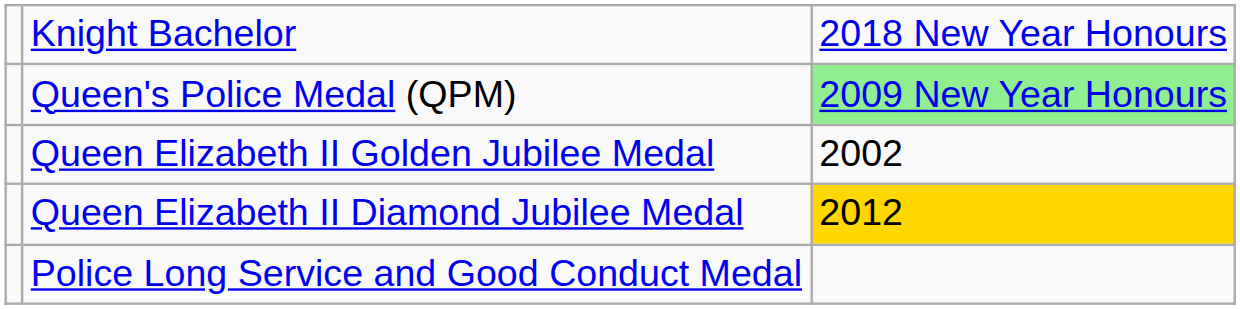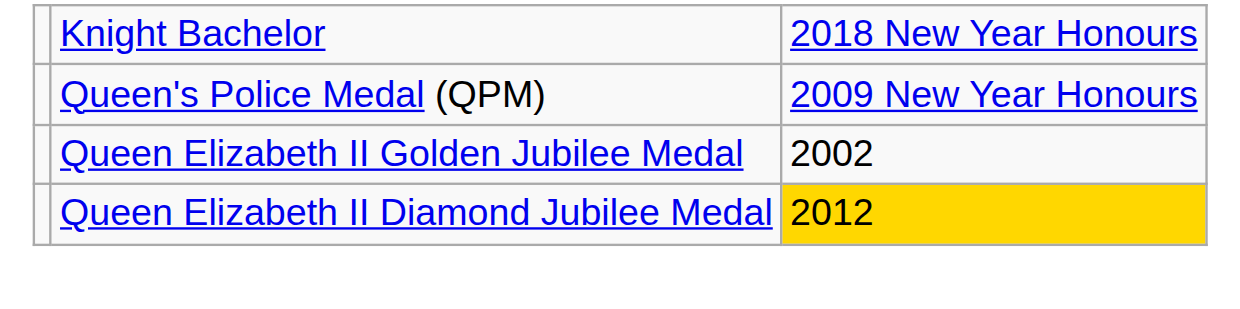 <table class="wikitable" style="margin:1em auto;">
 <tr>
 <td></td>
 <td><a href='#'>Knight Bachelor</a></td>
 <td><a href='#'>2018 New Year Honours</a></td>
 </tr>
 <tr>
 <td></td>
 <td><a href='#'>Queen's Police Medal</a> (QPM)</td>
-<td style="background: lightgreen;"><a href='#'>2009 New Year Honours</a></td>
+<td><a href='#'>2009 New Year Honours</a></td>
 </tr>
 <tr>
 <td></td>
 <td><a href='#'>Queen Elizabeth II Golden Jubilee Medal</a></td>
 <td>2002</td>
 </tr>
 <tr>
 <td></td>
 <td><a href='#'>Queen Elizabeth II Diamond Jubilee Medal</a></td>
 <td style="background: gold;">2012</td>
 </tr>
-<tr>
-<td></td>
-<td><a href='#'>Police Long Service and Good Conduct Medal</a></td>
-<td></td>
-</tr>
 </table>
